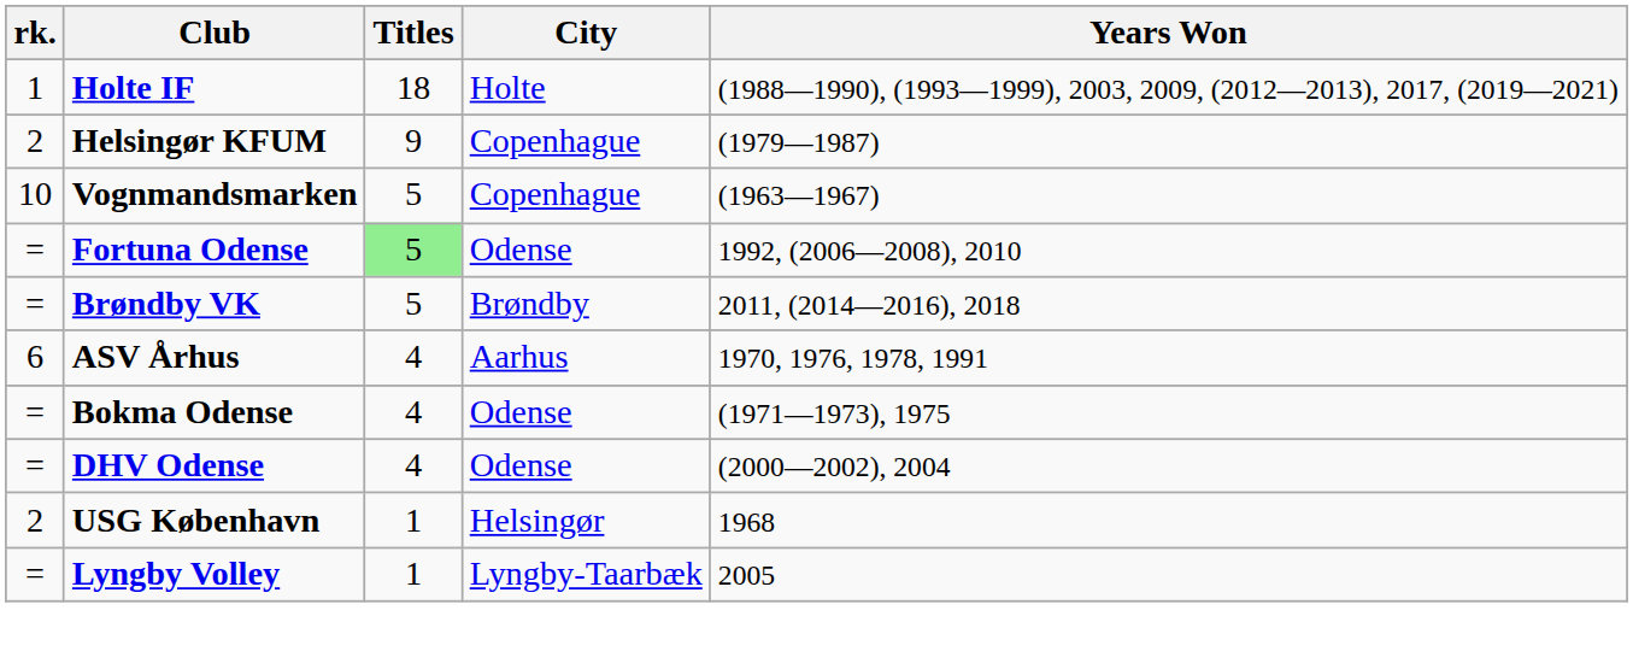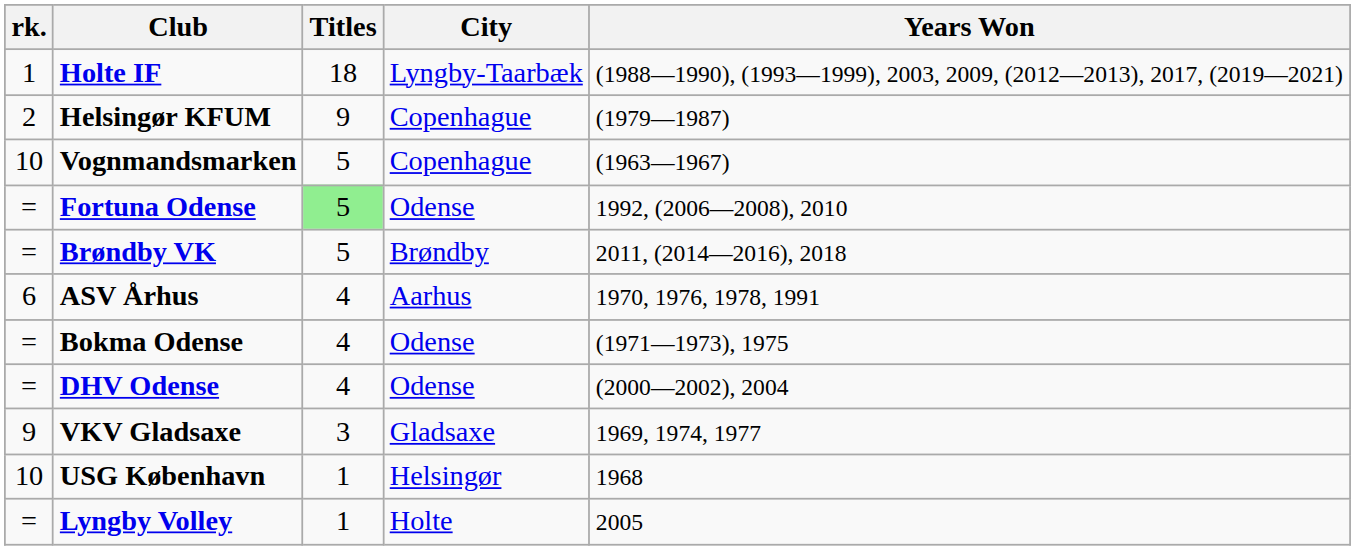 <table class="wikitable">
 <tr>
 <th scope="col">rk.</th>
 <th scope="col">Club</th>
 <th scope="col">Titles</th>
 <th scope="col">City</th>
 <th scope="col">Years Won</th>
 </tr>
 <tr>
 <td align="center">1</td>
 <td><strong><a href='#'>Holte IF</a></strong></td>
 <td style="text-align:center;">18</td>
-<td><a href='#'>Holte</a></td>
+<td><a href='#'>Lyngby-Taarbæk</a></td>
 <td><small>(1988—1990), (1993—1999), 2003, 2009, (2012—2013), 2017, (2019—2021)</small></td>
 </tr>
 <tr>
 <td align="center">2</td>
 <td><strong>Helsingør KFUM</strong></td>
 <td style="text-align:center;">9</td>
 <td><a href='#'>Copenhague</a></td>
 <td><small> (1979—1987)</small></td>
 </tr>
 <tr>
 <td align="center">10</td>
 <td><strong>Vognmandsmarken</strong></td>
 <td style="text-align:center;">5</td>
 <td><a href='#'>Copenhague</a></td>
 <td><small> (1963—1967)</small></td>
 </tr>
 <tr>
 <td align="center">=</td>
 <td><strong><a href='#'>Fortuna Odense</a></strong></td>
 <td style="background: lightgreen; text-align:center;">5</td>
 <td><a href='#'>Odense</a></td>
 <td><small> 1992, (2006—2008), 2010 </small></td>
 </tr>
 <tr>
 <td align="center">=</td>
 <td><strong><a href='#'>Brøndby VK</a></strong></td>
 <td style="text-align:center;">5</td>
 <td><a href='#'>Brøndby</a></td>
 <td><small> 2011, (2014—2016), 2018 </small></td>
 </tr>
 <tr>
 <td align="center">6</td>
 <td><strong>ASV Århus</strong></td>
 <td style="text-align:center;">4</td>
 <td><a href='#'>Aarhus</a></td>
 <td><small> 1970, 1976, 1978, 1991 </small></td>
 </tr>
 <tr>
 <td align="center">=</td>
 <td><strong>Bokma Odense</strong></td>
 <td style="text-align:center;">4</td>
 <td><a href='#'>Odense</a></td>
 <td><small> (1971—1973), 1975 </small></td>
 </tr>
 <tr>
 <td align="center">=</td>
 <td><strong><a href='#'>DHV Odense</a></strong></td>
 <td style="text-align:center;">4</td>
 <td><a href='#'>Odense</a></td>
 <td><small> (2000—2002), 2004 </small></td>
 </tr>
 <tr>
-<td align="center">2</td>
+<td align="center">9</td>
+<td><strong>VKV Gladsaxe</strong></td>
+<td style="text-align:center;">3</td>
+<td><a href='#'>Gladsaxe</a></td>
+<td><small> 1969, 1974, 1977 </small></td>
+</tr>
+<tr>
+<td align="center">10</td>
 <td><strong>USG København</strong></td>
 <td style="text-align:center;">1</td>
 <td><a href='#'>Helsingør</a></td>
 <td><small> 1968 </small></td>
 </tr>
 <tr>
 <td align="center">=</td>
 <td><strong><a href='#'>Lyngby Volley</a></strong></td>
 <td style="text-align:center;">1</td>
-<td><a href='#'>Lyngby-Taarbæk</a></td>
+<td><a href='#'>Holte</a></td>
 <td><small> 2005 </small></td>
 </tr>
 </table>
